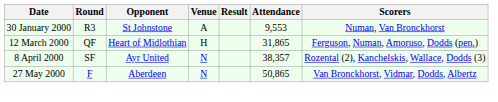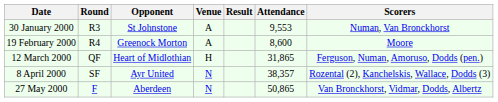 <table class="wikitable sortable" style="font-size:100%; text-align:center">
 <tr>
 <th>Date</th>
 <th>Round</th>
 <th>Opponent</th>
 <th>Venue</th>
 <th>Result</th>
 <th>Attendance</th>
 <th>Scorers</th>
 </tr>
 <tr bgcolor = "#EEFFEE">
 <td>30 January 2000</td>
 <td>R3</td>
 <td><a href='#'>St Johnstone</a></td>
 <td>A</td>
 <td></td>
 <td>9,553</td>
 <td><a href='#'>Numan</a>, <a href='#'>Van Bronckhorst</a></td>
+</tr>
+<tr bgcolor = "#EEFFEE">
+<td>19 February 2000</td>
+<td>R4</td>
+<td><a href='#'>Greenock Morton</a></td>
+<td>A</td>
+<td></td>
+<td>8,600</td>
+<td><a href='#'>Moore</a></td>
 </tr>
 <tr bgcolor = "#EEFFEE">
 <td>12 March 2000</td>
 <td>QF</td>
 <td><a href='#'>Heart of Midlothian</a></td>
 <td>H</td>
 <td></td>
 <td>31,865</td>
 <td><a href='#'>Ferguson</a>, <a href='#'>Numan</a>, <a href='#'>Amoruso</a>, <a href='#'>Dodds</a> (<a href='#'>pen.</a>)</td>
 </tr>
 <tr bgcolor = "#EEFFEE">
 <td>8 April 2000</td>
 <td>SF</td>
 <td><a href='#'>Ayr United</a></td>
 <td><a href='#'>N</a></td>
 <td></td>
 <td>38,357</td>
 <td><a href='#'>Rozental</a> (2), <a href='#'>Kanchelskis</a>, <a href='#'>Wallace</a>, <a href='#'>Dodds</a> (3)</td>
 </tr>
 <tr bgcolor = "#EEFFEE">
 <td>27 May 2000</td>
 <td><a href='#'>F</a></td>
 <td><a href='#'>Aberdeen</a></td>
 <td><a href='#'>N</a></td>
 <td></td>
 <td>50,865</td>
 <td><a href='#'>Van Bronckhorst</a>, <a href='#'>Vidmar</a>, <a href='#'>Dodds</a>, <a href='#'>Albertz</a></td>
 </tr>
 </table>
